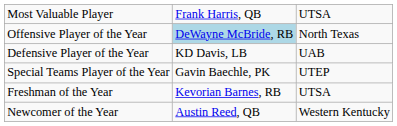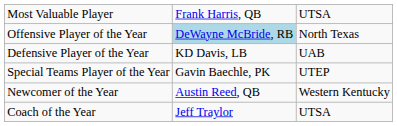 <table class="wikitable">
 <tr>
 <td>Most Valuable Player</td>
 <td><a href='#'>Frank Harris</a>, QB</td>
 <td>UTSA</td>
 </tr>
 <tr>
 <td>Offensive Player of the Year</td>
 <td style="background: lightblue;"><a href='#'>DeWayne McBride</a>, RB</td>
 <td>North Texas</td>
 </tr>
 <tr>
 <td>Defensive Player of the Year</td>
 <td>KD Davis, LB</td>
 <td>UAB</td>
 </tr>
 <tr>
 <td>Special Teams Player of the Year</td>
 <td>Gavin Baechle, PK</td>
 <td>UTEP</td>
 </tr>
 <tr>
-<td>Freshman of the Year</td>
-<td><a href='#'>Kevorian Barnes</a>, RB</td>
-<td>UTSA</td>
-</tr>
-<tr>
 <td>Newcomer of the Year</td>
 <td><a href='#'>Austin Reed</a>, QB</td>
 <td>Western Kentucky</td>
 </tr>
+<tr>
+<td>Coach of the Year</td>
+<td><a href='#'>Jeff Traylor</a></td>
+<td>UTSA</td>
+</tr>
 </table>
